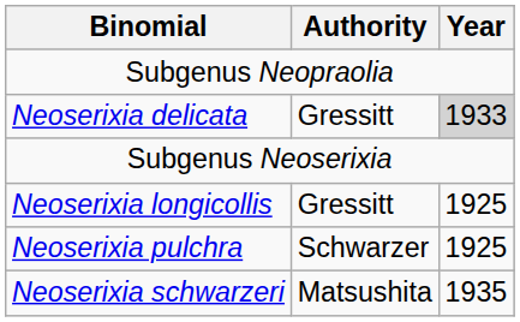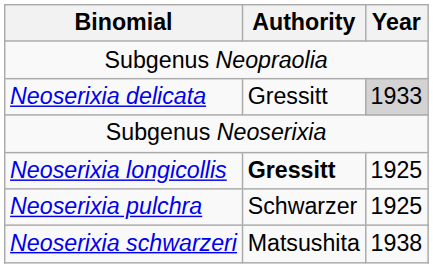 <table class="wikitable">
 <tr>
 <th>Binomial</th>
 <th>Authority</th>
 <th>Year</th>
 </tr>
 <tr>
 <td colspan="3" style="text-align: center;">Subgenus <em>Neopraolia</em></td>
 </tr>
 <tr>
 <td><em><a href='#'>Neoserixia delicata</a></em></td>
 <td>Gressitt</td>
 <td style="background: lightgrey;">1933</td>
 </tr>
 <tr>
 <td colspan="3" style="text-align: center;">Subgenus <em>Neoserixia</em></td>
 </tr>
 <tr>
 <td><em><a href='#'>Neoserixia longicollis</a></em></td>
-<td>Gressitt</td>
+<td><strong>Gressitt</strong></td>
 <td>1925</td>
 </tr>
 <tr>
 <td><em><a href='#'>Neoserixia pulchra</a></em></td>
 <td>Schwarzer</td>
 <td>1925</td>
 </tr>
 <tr>
 <td><em><a href='#'>Neoserixia schwarzeri</a></em></td>
 <td>Matsushita</td>
-<td>1935</td>
+<td>1938</td>
 </tr>
 </table>
